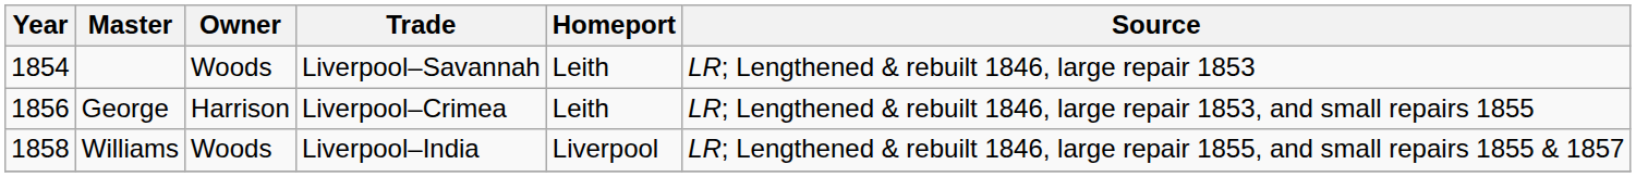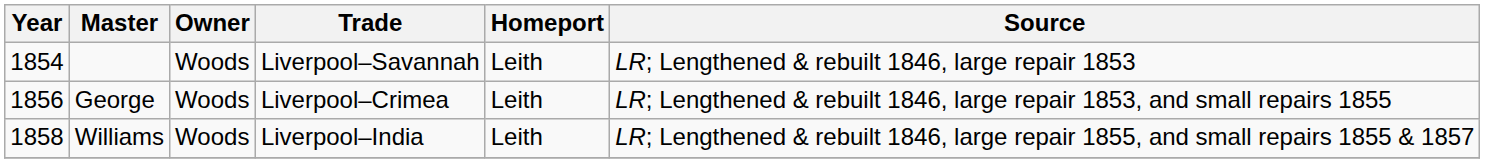 <table class=" wikitable">
 <tr>
 <th>Year</th>
 <th>Master</th>
 <th>Owner</th>
 <th>Trade</th>
 <th>Homeport</th>
 <th>Source</th>
 </tr>
 <tr>
 <td>1854</td>
 <td></td>
 <td>Woods</td>
 <td>Liverpool–Savannah</td>
 <td>Leith</td>
 <td><em>LR</em>; Lengthened & rebuilt 1846, large repair 1853</td>
 </tr>
 <tr>
 <td>1856</td>
 <td>George</td>
-<td>Harrison</td>
+<td>Woods</td>
 <td>Liverpool–Crimea</td>
 <td>Leith</td>
 <td><em>LR</em>; Lengthened & rebuilt 1846, large repair 1853, and small repairs 1855</td>
 </tr>
 <tr>
 <td>1858</td>
 <td>Williams</td>
 <td>Woods</td>
 <td>Liverpool–India</td>
-<td>Liverpool</td>
+<td>Leith</td>
 <td><em>LR</em>; Lengthened & rebuilt 1846, large repair 1855, and small repairs 1855 & 1857</td>
 </tr>
 <tr>
 </tr>
 </table>
